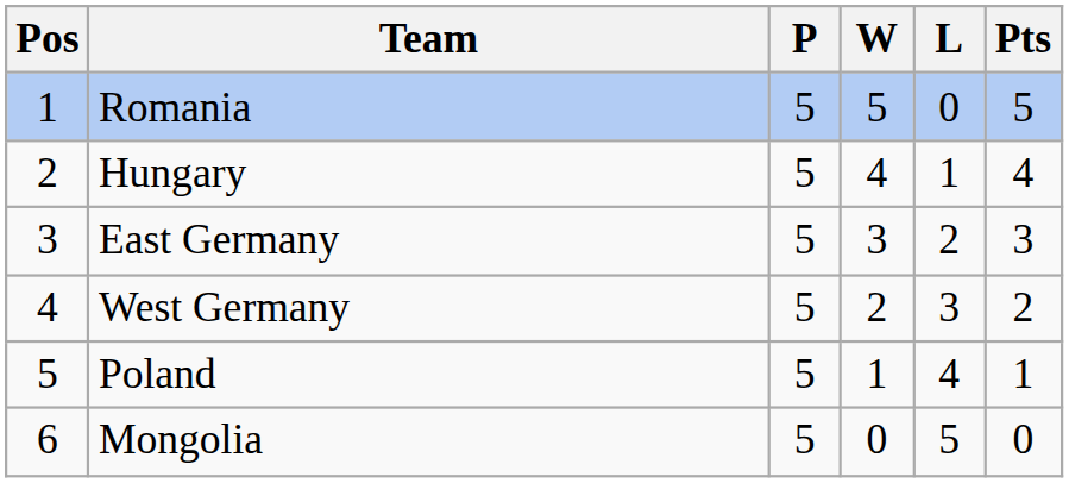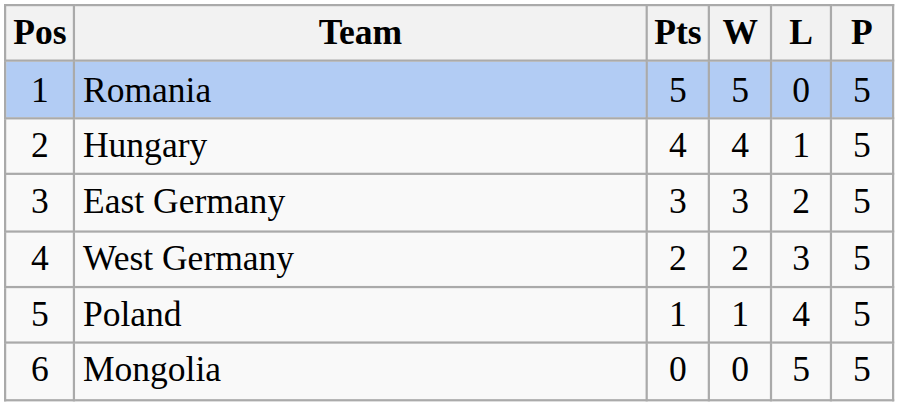 <table class="wikitable" style="font-size: 100%">
 <tr>
 <th width=15>Pos</th>
 <th width=250>Team</th>
-<th width=20>P</th>
+<th width=20>Pts</th>
 <th width=20>W</th>
 <th width=20>L</th>
-<th width=20>Pts</th>
+<th width=20>P</th>
 </tr>
 <tr align=center style="background: #b2ccf4;">
 <td>1</td>
 <td align="left"> Romania</td>
 <td>5</td>
 <td>5</td>
 <td>0</td>
 <td>5</td>
 </tr>
 <tr align=center>
 <td>2</td>
 <td align="left"> Hungary</td>
-<td>5</td>
+<td>4</td>
 <td>4</td>
 <td>1</td>
-<td>4</td>
+<td>5</td>
 </tr>
 <tr align=center>
 <td>3</td>
 <td align="left"> East Germany</td>
-<td>5</td>
+<td>3</td>
 <td>3</td>
 <td>2</td>
-<td>3</td>
+<td>5</td>
 </tr>
 <tr align=center>
 <td>4</td>
 <td align="left"> West Germany</td>
-<td>5</td>
+<td>2</td>
 <td>2</td>
 <td>3</td>
-<td>2</td>
+<td>5</td>
 </tr>
 <tr align=center>
 <td>5</td>
 <td align="left"> Poland</td>
-<td>5</td>
+<td>1</td>
 <td>1</td>
 <td>4</td>
-<td>1</td>
+<td>5</td>
 </tr>
 <tr align=center>
 <td>6</td>
 <td align="left"> Mongolia</td>
-<td>5</td>
+<td>0</td>
 <td>0</td>
 <td>5</td>
-<td>0</td>
+<td>5</td>
 </tr>
 </table>
